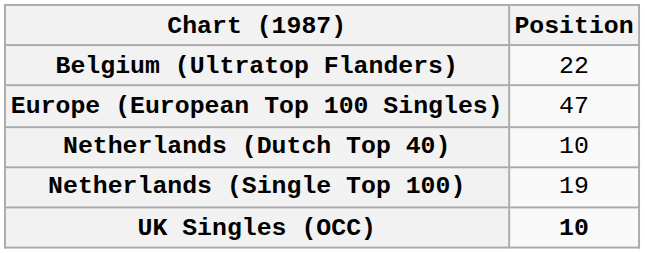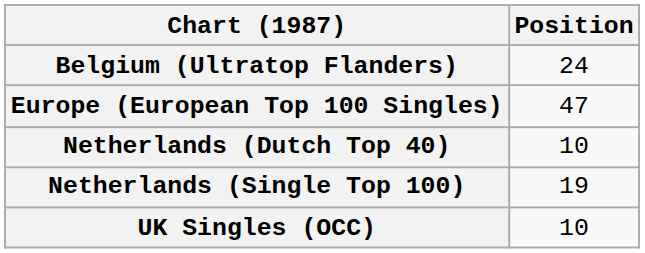 <table class="wikitable sortable plainrowheaders">
 <tr>
 <th>Chart (1987)</th>
 <th>Position</th>
 </tr>
 <tr>
 <th scope="row">Belgium (Ultratop Flanders)</th>
-<td style="text-align:center;">22</td>
+<td style="text-align:center;">24</td>
 </tr>
 <tr>
 <th scope="row">Europe (European Top 100 Singles)</th>
 <td style="text-align:center;">47</td>
 </tr>
 <tr>
 <th scope="row">Netherlands (Dutch Top 40)</th>
 <td style="text-align:center;">10</td>
 </tr>
 <tr>
 <th scope="row">Netherlands (Single Top 100)</th>
 <td style="text-align:center;">19</td>
 </tr>
 <tr>
 <th scope="row">UK Singles (OCC)</th>
-<td style="text-align:center;"><strong>10</strong></td>
+<td style="text-align:center;">10</td>
 </tr>
 </table>
